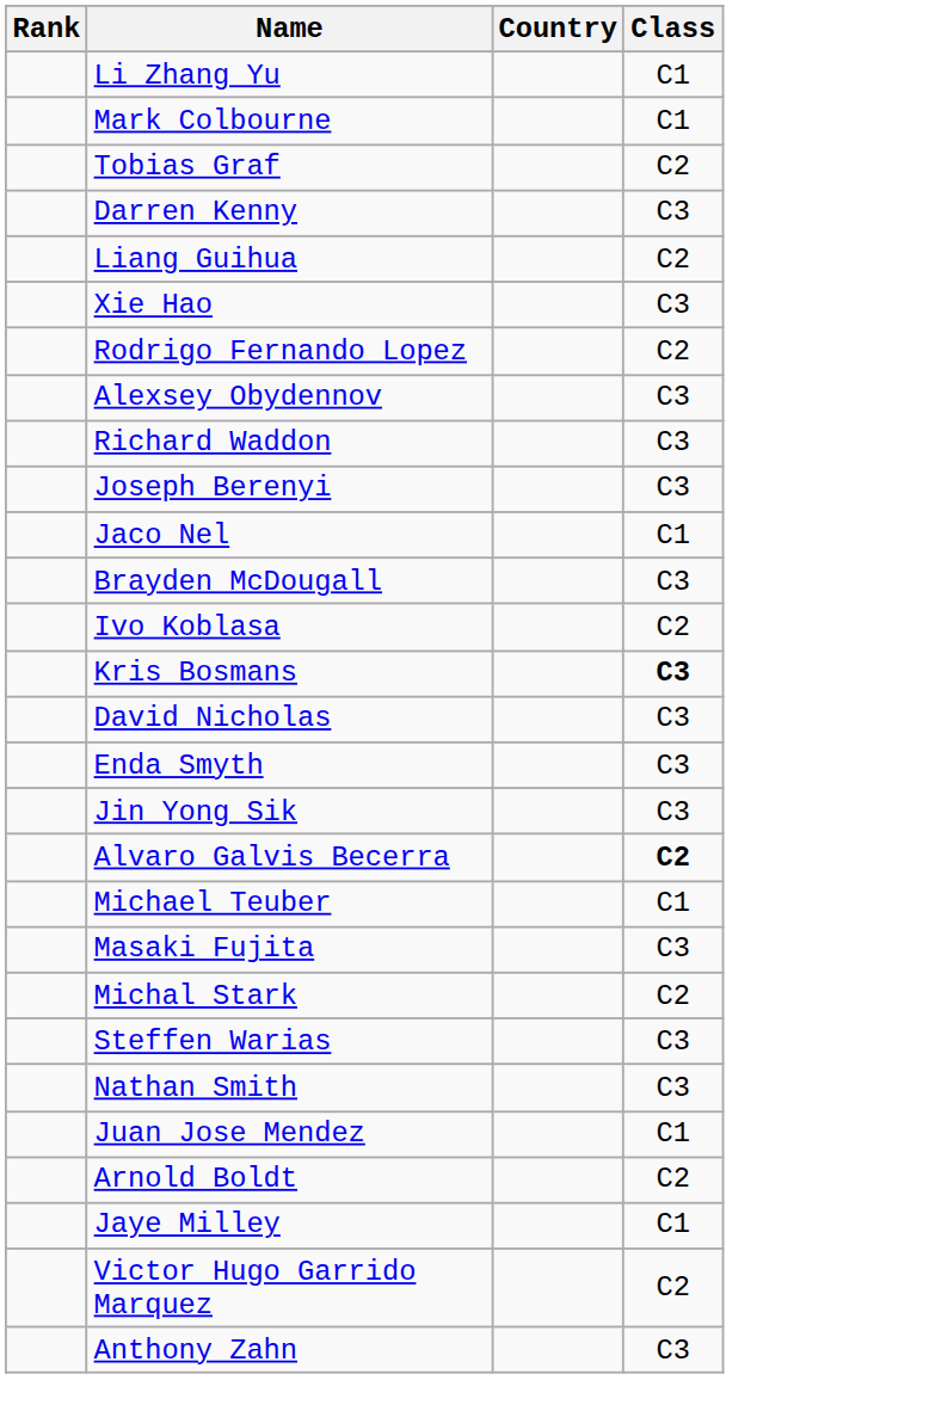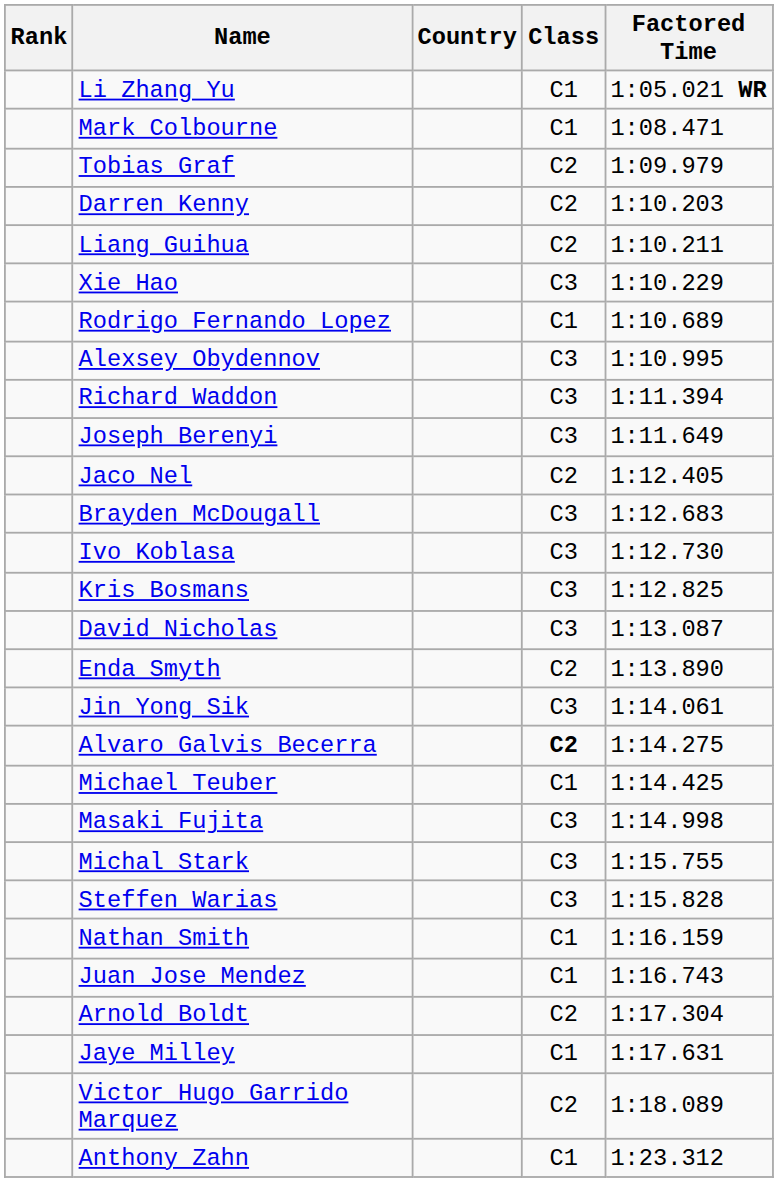 <table class="wikitable sortable">
 <tr>
 <th width=20>Rank</th>
 <th width=180>Name</th>
 <th>Country</th>
 <th>Class</th>
+<th>Factored<br>Time</th>
 </tr>
 <tr>
 <td align="center"></td>
 <td><a href='#'>Li Zhang Yu</a></td>
 <td></td>
 <td align="center">C1</td>
+<td>1:05.021 <strong>WR </strong></td>
 </tr>
 <tr>
 <td align="center"></td>
 <td><a href='#'>Mark Colbourne</a></td>
 <td></td>
 <td align="center">C1</td>
+<td>1:08.471</td>
 </tr>
 <tr>
 <td align="center"></td>
 <td><a href='#'>Tobias Graf</a></td>
 <td></td>
 <td align="center">C2</td>
+<td>1:09.979</td>
 </tr>
 <tr>
 <td align="center"></td>
 <td><a href='#'>Darren Kenny</a></td>
 <td></td>
-<td align="center">C3</td>
+<td align="center">C2</td>
+<td>1:10.203</td>
 </tr>
 <tr>
 <td align="center"></td>
 <td><a href='#'>Liang Guihua</a></td>
 <td></td>
 <td align="center">C2</td>
+<td>1:10.211</td>
 </tr>
 <tr>
 <td align="center"></td>
 <td><a href='#'>Xie Hao</a></td>
 <td></td>
 <td align="center">C3</td>
+<td>1:10.229</td>
 </tr>
 <tr>
 <td align="center"></td>
 <td><a href='#'>Rodrigo Fernando Lopez</a></td>
 <td></td>
-<td align="center">C2</td>
+<td align="center">C1</td>
+<td>1:10.689</td>
 </tr>
 <tr>
 <td align="center"></td>
 <td><a href='#'>Alexsey Obydennov</a></td>
 <td></td>
 <td align="center">C3</td>
+<td>1:10.995</td>
 </tr>
 <tr>
 <td align="center"></td>
 <td><a href='#'>Richard Waddon</a></td>
 <td></td>
 <td align="center">C3</td>
+<td>1:11.394</td>
 </tr>
 <tr>
 <td align="center"></td>
 <td><a href='#'>Joseph Berenyi</a></td>
 <td></td>
 <td align="center">C3</td>
+<td>1:11.649</td>
 </tr>
 <tr>
 <td align="center"></td>
 <td><a href='#'>Jaco Nel</a></td>
 <td></td>
-<td align="center">C1</td>
+<td align="center">C2</td>
+<td>1:12.405</td>
 </tr>
 <tr>
 <td align="center"></td>
 <td><a href='#'>Brayden McDougall</a></td>
 <td></td>
 <td align="center">C3</td>
+<td>1:12.683</td>
 </tr>
 <tr>
 <td align="center"></td>
 <td><a href='#'>Ivo Koblasa</a></td>
 <td></td>
-<td align="center">C2</td>
+<td align="center">C3</td>
+<td>1:12.730</td>
 </tr>
 <tr>
 <td align="center"></td>
 <td><a href='#'>Kris Bosmans</a></td>
 <td></td>
-<td align="center"><strong>C3</strong></td>
+<td align="center">C3</td>
+<td>1:12.825</td>
 </tr>
 <tr>
 <td align="center"></td>
 <td><a href='#'>David Nicholas</a></td>
 <td></td>
 <td align="center">C3</td>
+<td>1:13.087</td>
 </tr>
 <tr>
 <td align="center"></td>
 <td><a href='#'>Enda Smyth</a></td>
 <td></td>
-<td align="center">C3</td>
+<td align="center">C2</td>
+<td>1:13.890</td>
 </tr>
 <tr>
 <td align="center"></td>
 <td><a href='#'>Jin Yong Sik</a></td>
 <td></td>
 <td align="center">C3</td>
+<td>1:14.061</td>
 </tr>
 <tr>
 <td align="center"></td>
 <td><a href='#'>Alvaro Galvis Becerra</a></td>
 <td></td>
 <td align="center"><strong>C2</strong></td>
+<td>1:14.275</td>
 </tr>
 <tr>
 <td align="center"></td>
 <td><a href='#'>Michael Teuber</a></td>
 <td></td>
 <td align="center">C1</td>
+<td>1:14.425</td>
 </tr>
 <tr>
 <td align="center"></td>
 <td><a href='#'>Masaki Fujita</a></td>
 <td></td>
 <td align="center">C3</td>
+<td>1:14.998</td>
 </tr>
 <tr>
 <td align="center"></td>
 <td><a href='#'>Michal Stark</a></td>
 <td></td>
-<td align="center">C2</td>
+<td align="center">C3</td>
+<td>1:15.755</td>
 </tr>
 <tr>
 <td align="center"></td>
 <td><a href='#'>Steffen Warias</a></td>
 <td></td>
 <td align="center">C3</td>
+<td>1:15.828</td>
 </tr>
 <tr>
 <td align="center"></td>
 <td><a href='#'>Nathan Smith</a></td>
 <td></td>
-<td align="center">C3</td>
+<td align="center">C1</td>
+<td>1:16.159</td>
 </tr>
 <tr>
 <td align="center"></td>
 <td><a href='#'>Juan Jose Mendez</a></td>
 <td></td>
 <td align="center">C1</td>
+<td>1:16.743</td>
 </tr>
 <tr>
 <td align="center"></td>
 <td><a href='#'>Arnold Boldt</a></td>
 <td></td>
 <td align="center">C2</td>
+<td>1:17.304</td>
 </tr>
 <tr>
 <td align="center"></td>
 <td><a href='#'>Jaye Milley</a></td>
 <td></td>
 <td align="center">C1</td>
+<td>1:17.631</td>
 </tr>
 <tr>
 <td align="center"></td>
 <td><a href='#'>Victor Hugo Garrido Marquez</a></td>
 <td></td>
 <td align="center">C2</td>
+<td>1:18.089</td>
 </tr>
 <tr>
 <td align="center"></td>
 <td><a href='#'>Anthony Zahn</a></td>
 <td></td>
-<td align="center">C3</td>
+<td align="center">C1</td>
+<td>1:23.312</td>
 </tr>
 </table>
